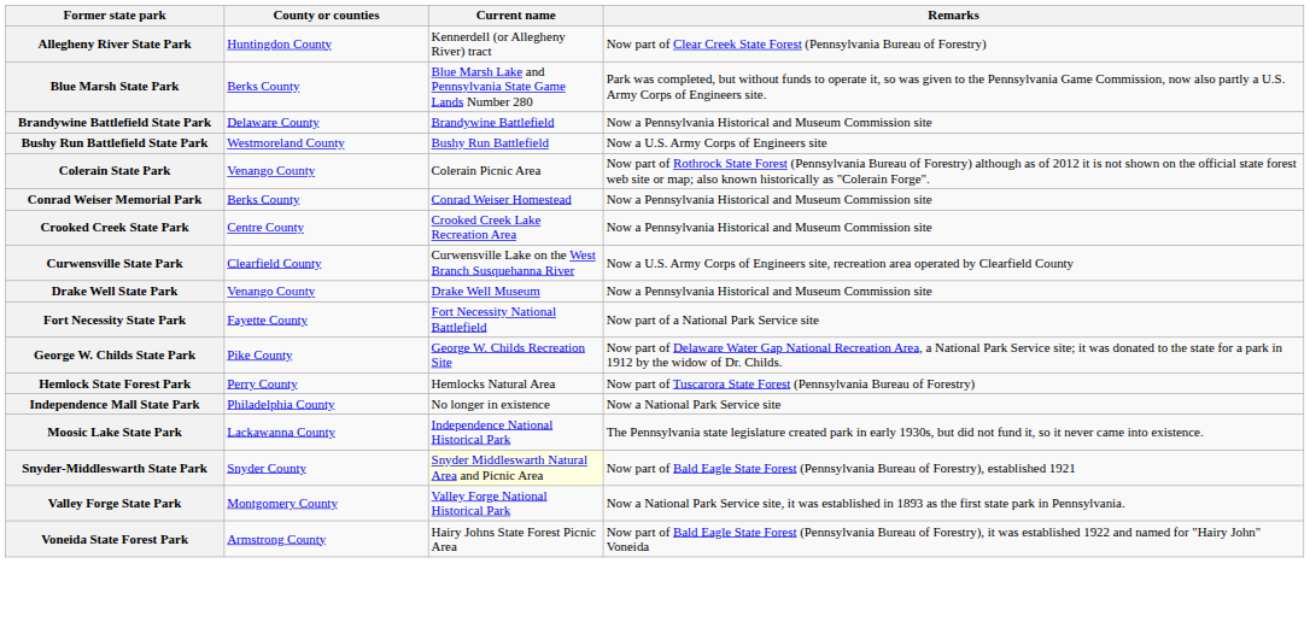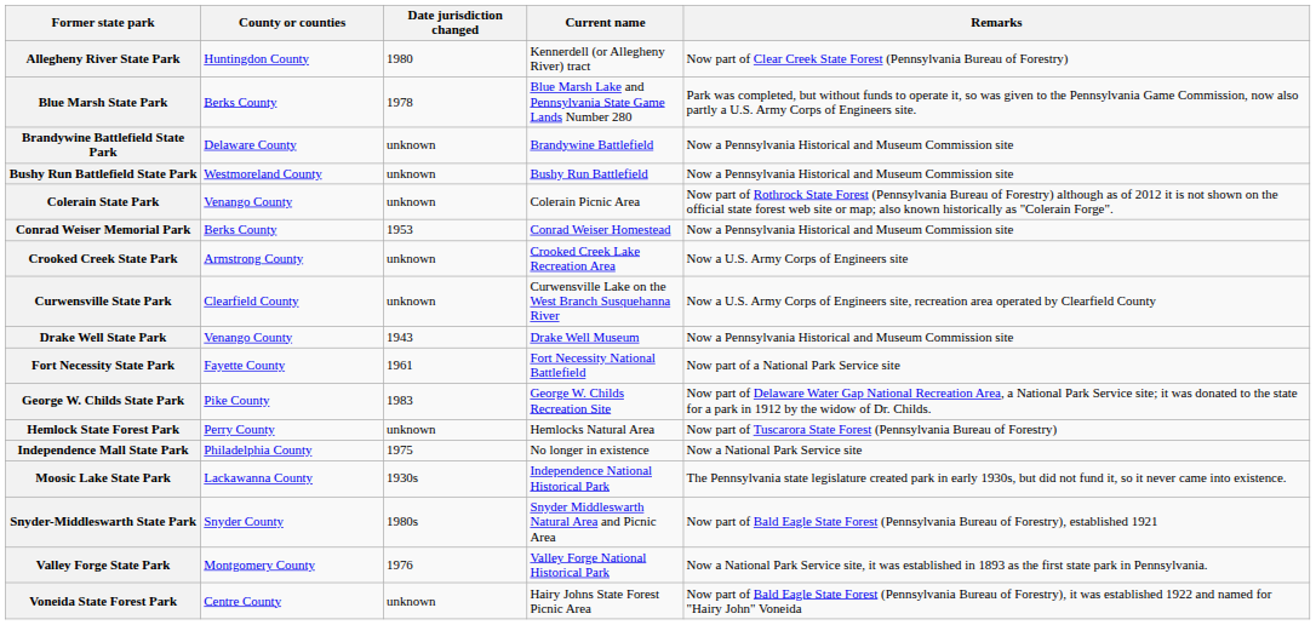 <table class="wikitable sortable" style="width:100%">
 <tr>
 <th style="width:15%;" scope="col">Former state park</th>
 <th style="width:14%;" scope="col">County or counties</th>
+<th style="width:11%;" scope="col">Date jurisdiction changed</th>
 <th style="width:12%;" scope="col">Current name</th>
 <th style="width:48%;" class="unsortable" scope="col">Remarks</th>
 </tr>
 <tr>
 <th scope="row">Allegheny River State Park</th>
 <td><a href='#'>Huntingdon County</a></td>
+<td>1980</td>
 <td>Kennerdell (or Allegheny River) tract</td>
 <td>Now part of <a href='#'>Clear Creek State Forest</a> (Pennsylvania Bureau of Forestry)</td>
 </tr>
 <tr>
 <th scope="row">Blue Marsh State Park</th>
 <td><a href='#'>Berks County</a></td>
+<td>1978</td>
 <td><a href='#'>Blue Marsh Lake</a> and <a href='#'>Pennsylvania State Game Lands</a> Number 280</td>
 <td>Park was completed, but without funds to operate it, so was given to the Pennsylvania Game Commission, now also partly a U.S. Army Corps of Engineers site.</td>
 </tr>
 <tr>
 <th scope="row">Brandywine Battlefield State Park</th>
 <td><a href='#'>Delaware County</a></td>
+<td>unknown</td>
 <td><a href='#'>Brandywine Battlefield</a></td>
 <td>Now a Pennsylvania Historical and Museum Commission site</td>
 </tr>
 <tr>
 <th scope="row">Bushy Run Battlefield State Park</th>
 <td><a href='#'>Westmoreland County</a></td>
+<td>unknown</td>
 <td><a href='#'>Bushy Run Battlefield</a></td>
-<td>Now a U.S. Army Corps of Engineers site</td>
+<td>Now a Pennsylvania Historical and Museum Commission site</td>
 </tr>
 <tr>
 <th scope="row">Colerain State Park</th>
 <td><a href='#'>Venango County</a></td>
+<td>unknown</td>
 <td>Colerain Picnic Area</td>
 <td>Now part of <a href='#'>Rothrock State Forest</a> (Pennsylvania Bureau of Forestry) although as of 2012 it is not shown on the official state forest web site or map; also known historically as "Colerain Forge".</td>
 </tr>
 <tr>
 <th scope="row">Conrad Weiser Memorial Park</th>
 <td><a href='#'>Berks County</a></td>
+<td>1953</td>
 <td><a href='#'>Conrad Weiser Homestead</a></td>
 <td>Now a Pennsylvania Historical and Museum Commission site</td>
 </tr>
 <tr>
 <th scope="row">Crooked Creek State Park</th>
-<td><a href='#'>Centre County</a></td>
+<td><a href='#'>Armstrong County</a></td>
+<td>unknown</td>
 <td><a href='#'>Crooked Creek Lake Recreation Area</a></td>
-<td>Now a Pennsylvania Historical and Museum Commission site</td>
+<td>Now a U.S. Army Corps of Engineers site</td>
 </tr>
 <tr>
 <th scope="row">Curwensville State Park</th>
 <td><a href='#'>Clearfield County</a></td>
+<td>unknown</td>
 <td>Curwensville Lake on the <a href='#'>West Branch Susquehanna River</a></td>
 <td>Now a U.S. Army Corps of Engineers site, recreation area operated by Clearfield County</td>
 </tr>
 <tr>
 <th scope="row">Drake Well State Park</th>
 <td><a href='#'>Venango County</a></td>
+<td>1943</td>
 <td><a href='#'>Drake Well Museum</a></td>
 <td>Now a Pennsylvania Historical and Museum Commission site</td>
 </tr>
 <tr>
 <th scope="row">Fort Necessity State Park</th>
 <td><a href='#'>Fayette County</a></td>
+<td>1961</td>
 <td><a href='#'>Fort Necessity National Battlefield</a></td>
 <td>Now part of a National Park Service site</td>
 </tr>
 <tr>
 <th scope="row">George W. Childs State Park</th>
 <td><a href='#'>Pike County</a></td>
+<td>1983</td>
 <td><a href='#'>George W. Childs Recreation Site</a></td>
 <td>Now part of <a href='#'>Delaware Water Gap National Recreation Area</a>, a National Park Service site; it was donated to the state for a park in 1912 by the widow of Dr. Childs.</td>
 </tr>
 <tr>
 <th scope="row">Hemlock State Forest Park</th>
 <td><a href='#'>Perry County</a></td>
+<td>unknown</td>
 <td>Hemlocks Natural Area</td>
 <td>Now part of <a href='#'>Tuscarora State Forest</a> (Pennsylvania Bureau of Forestry)</td>
 </tr>
 <tr>
 <th scope="row">Independence Mall State Park</th>
 <td><a href='#'>Philadelphia County</a></td>
+<td>1975</td>
 <td>No longer in existence</td>
 <td>Now a National Park Service site</td>
 </tr>
 <tr>
 <th scope="row">Moosic Lake State Park</th>
 <td><a href='#'>Lackawanna County</a></td>
+<td>1930s</td>
 <td><a href='#'>Independence National Historical Park</a></td>
 <td>The Pennsylvania state legislature created park in early 1930s, but did not fund it, so it never came into existence.</td>
 </tr>
 <tr>
 <th scope="row">Snyder-Middleswarth State Park</th>
 <td><a href='#'>Snyder County</a></td>
-<td style="background: lightyellow;"><a href='#'>Snyder Middleswarth Natural Area</a> and Picnic Area</td>
+<td>1980s</td>
+<td><a href='#'>Snyder Middleswarth Natural Area</a> and Picnic Area</td>
 <td>Now part of <a href='#'>Bald Eagle State Forest</a> (Pennsylvania Bureau of Forestry), established 1921</td>
 </tr>
 <tr>
 <th scope="row">Valley Forge State Park</th>
 <td><a href='#'>Montgomery County</a></td>
+<td>1976</td>
 <td><a href='#'>Valley Forge National Historical Park</a></td>
 <td>Now a National Park Service site, it was established in 1893 as the first state park in Pennsylvania.</td>
 </tr>
 <tr>
 <th scope="row">Voneida State Forest Park</th>
-<td><a href='#'>Armstrong County</a></td>
+<td><a href='#'>Centre County</a></td>
+<td>unknown</td>
 <td>Hairy Johns State Forest Picnic Area</td>
 <td>Now part of <a href='#'>Bald Eagle State Forest</a> (Pennsylvania Bureau of Forestry), it was established 1922 and named for "Hairy John" Voneida</td>
 </tr>
 </table>
